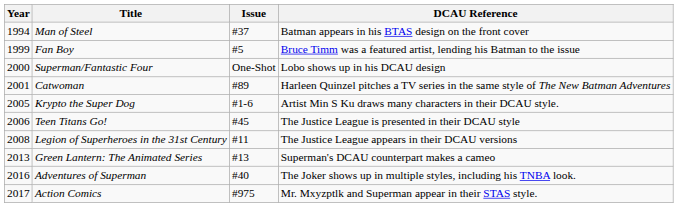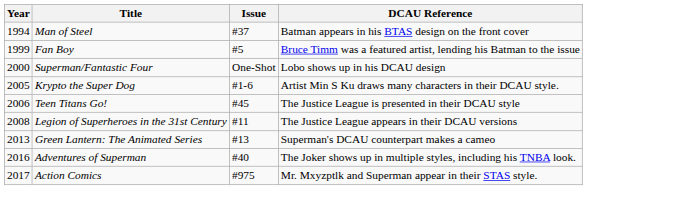 <table class="wikitable">
 <tr>
 <th scope="col">Year</th>
 <th scope="col">Title</th>
 <th scope="col">Issue</th>
 <th scope="col">DCAU Reference</th>
 </tr>
 <tr>
 <td>1994</td>
 <td><em>Man of Steel</em></td>
 <td>#37</td>
 <td>Batman appears in his <a href='#'>BTAS</a> design on the front cover</td>
 </tr>
 <tr>
 <td>1999</td>
 <td><em>Fan Boy</em></td>
 <td>#5</td>
 <td><a href='#'>Bruce Timm</a> was a featured artist, lending his Batman to the issue</td>
 </tr>
 <tr>
 <td>2000</td>
 <td><em>Superman/Fantastic Four</em></td>
 <td>One-Shot</td>
 <td>Lobo shows up in his DCAU design</td>
-</tr>
-<tr>
-<td>2001</td>
-<td><em>Catwoman</em></td>
-<td>#89</td>
-<td>Harleen Quinzel pitches a TV series in the same style of <em>The New Batman Adventures</em></td>
 </tr>
 <tr>
 <td>2005</td>
 <td><em>Krypto the Super Dog</em></td>
 <td>#1-6</td>
 <td>Artist Min S Ku draws many characters in their DCAU style.</td>
 </tr>
 <tr>
 <td>2006</td>
 <td><em>Teen Titans Go!</em></td>
 <td>#45</td>
 <td>The Justice League is presented in their DCAU style</td>
 </tr>
 <tr>
 <td>2008</td>
 <td><em>Legion of Superheroes in the 31st Century</em></td>
 <td>#11</td>
 <td>The Justice League appears in their DCAU versions</td>
 </tr>
 <tr>
 <td>2013</td>
 <td><em>Green Lantern: The Animated Series</em></td>
 <td>#13</td>
 <td>Superman's DCAU counterpart makes a cameo</td>
 </tr>
 <tr>
 <td>2016</td>
 <td><em>Adventures of Superman</em></td>
 <td>#40</td>
 <td>The Joker shows up in multiple styles, including his <a href='#'>TNBA</a> look.</td>
 </tr>
 <tr>
 <td>2017</td>
 <td><em>Action Comics</em></td>
 <td>#975</td>
 <td>Mr. Mxyzptlk and Superman appear in their <a href='#'>STAS</a> style.</td>
 </tr>
 </table>
